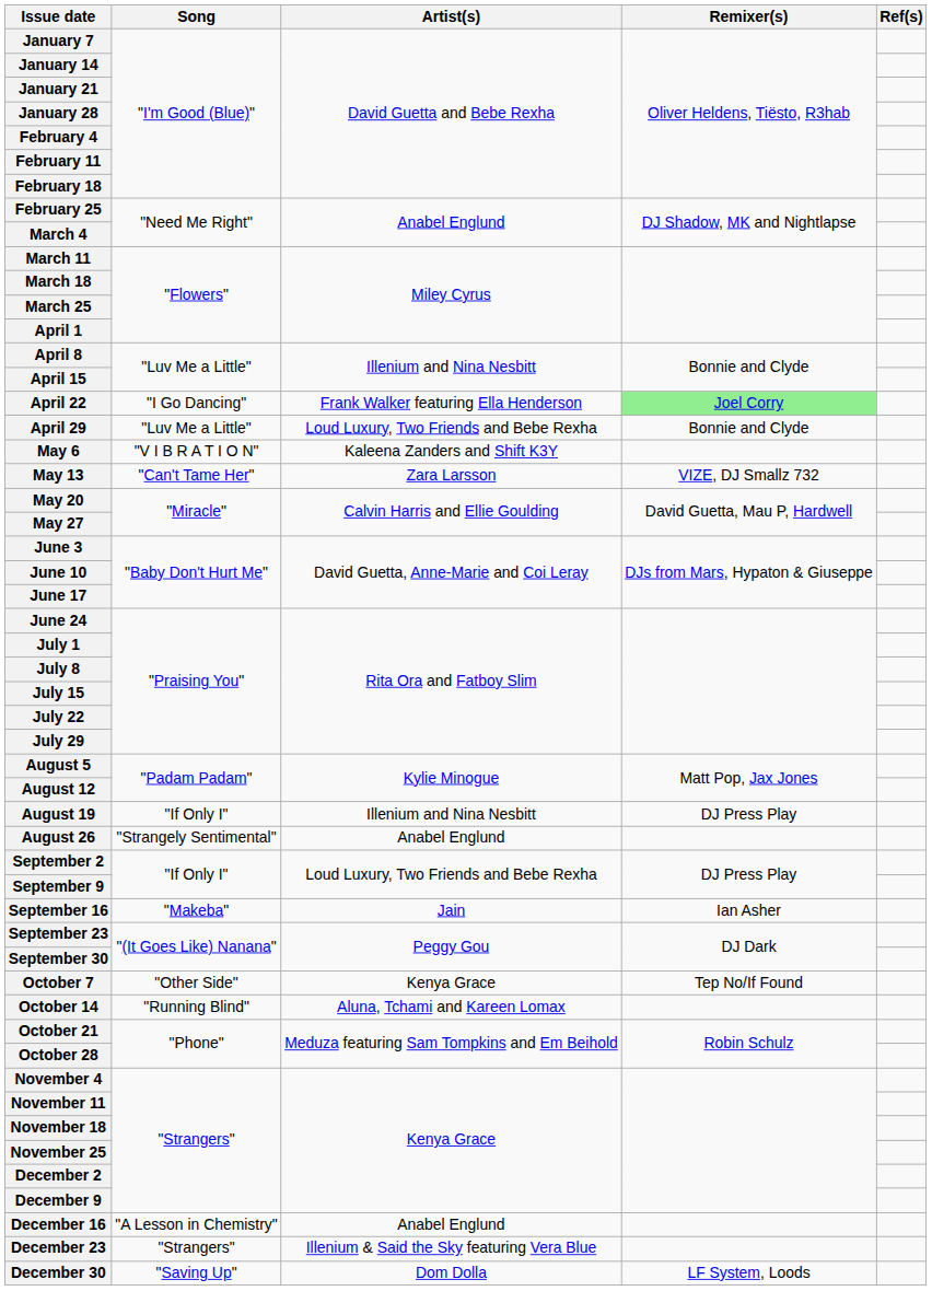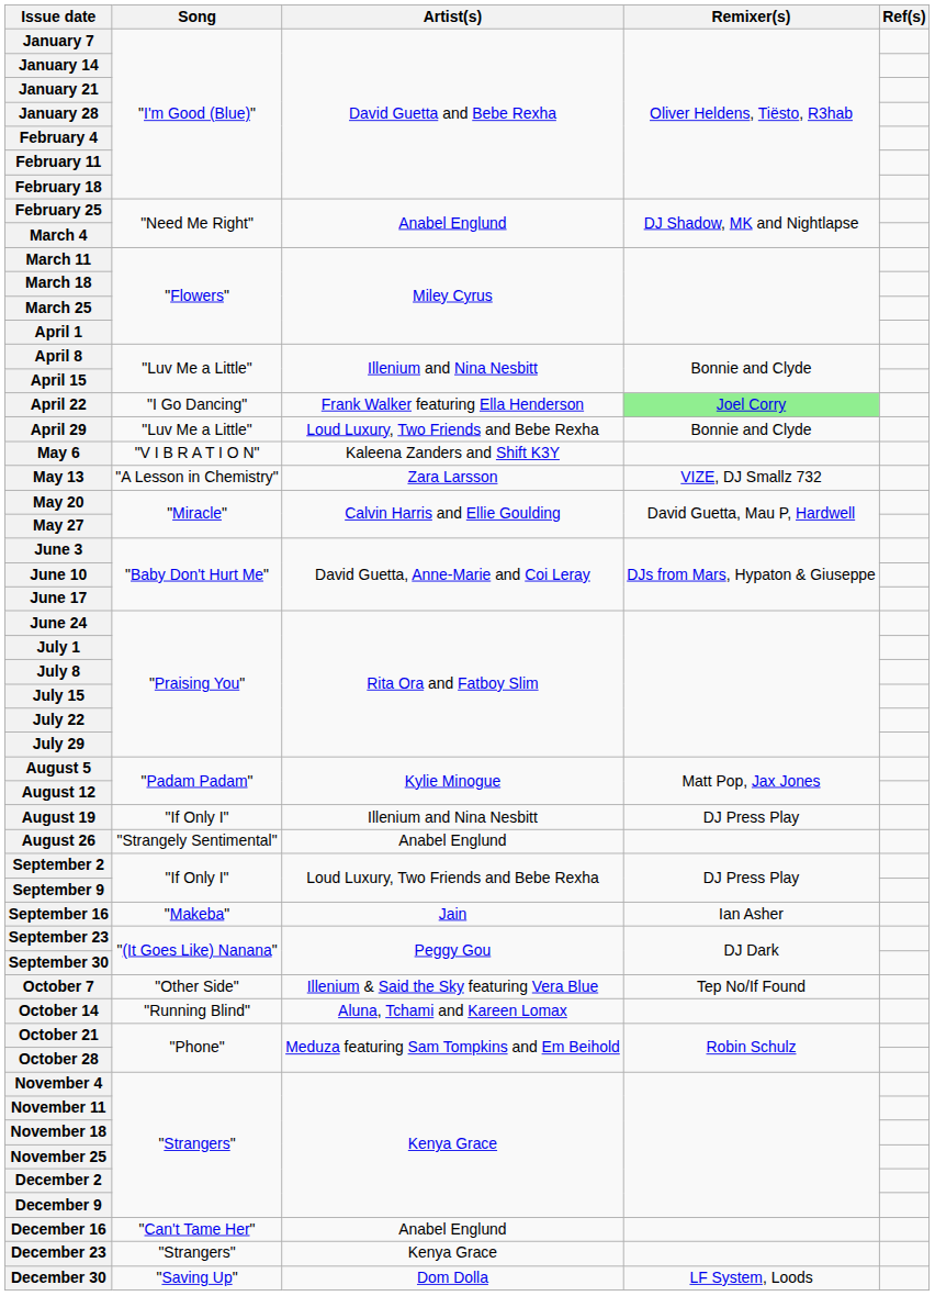 <table class="wikitable plainrowheaders" style="text-align: center;">
 <tr>
 <th>Issue date</th>
 <th>Song</th>
 <th>Artist(s)</th>
 <th>Remixer(s)</th>
 <th>Ref(s)</th>
 </tr>
 <tr>
 <th scope="row">January 7</th>
 <td rowspan=7>"<a href='#'>I'm Good (Blue)</a>"</td>
 <td rowspan=7><a href='#'>David Guetta</a> and <a href='#'>Bebe Rexha</a></td>
 <td rowspan=7><a href='#'>Oliver Heldens</a>, <a href='#'>Tiësto</a>, <a href='#'>R3hab</a></td>
 <td></td>
 </tr>
 <tr>
 <th scope="row">January 14</th>
 <td></td>
 </tr>
 <tr>
 <th scope="row">January 21</th>
 <td></td>
 </tr>
 <tr>
 <th scope="row">January 28</th>
 <td></td>
 </tr>
 <tr>
 <th scope="row">February 4</th>
 <td></td>
 </tr>
 <tr>
 <th scope="row">February 11</th>
 <td></td>
 </tr>
 <tr>
 <th scope="row">February 18</th>
 <td></td>
 </tr>
 <tr>
 <th scope="row">February 25</th>
 <td rowspan=2>"Need Me Right"</td>
 <td rowspan=2><a href='#'>Anabel Englund</a></td>
 <td rowspan=2><a href='#'>DJ Shadow</a>, <a href='#'>MK</a> and Nightlapse</td>
 <td></td>
 </tr>
 <tr>
 <th scope="row">March 4</th>
 <td></td>
 </tr>
 <tr>
 <th scope="row">March 11</th>
 <td rowspan=4>"<a href='#'>Flowers</a>"</td>
 <td rowspan=4><a href='#'>Miley Cyrus</a></td>
 <td rowspan=4></td>
 <td></td>
 </tr>
 <tr>
 <th scope="row">March 18</th>
 <td></td>
 </tr>
 <tr>
 <th scope="row">March 25</th>
 <td></td>
 </tr>
 <tr>
 <th scope="row">April 1</th>
 <td></td>
 </tr>
 <tr>
 <th scope="row">April 8</th>
 <td rowspan=2>"Luv Me a Little"</td>
 <td rowspan=2><a href='#'>Illenium</a> and <a href='#'>Nina Nesbitt</a></td>
 <td rowspan=2>Bonnie and Clyde</td>
 <td></td>
 </tr>
 <tr>
 <th scope="row">April 15</th>
 <td></td>
 </tr>
 <tr>
 <th scope="row">April 22</th>
 <td>"I Go Dancing"</td>
 <td><a href='#'>Frank Walker</a> featuring <a href='#'>Ella Henderson</a></td>
 <td style="background: lightgreen;"><a href='#'>Joel Corry</a></td>
 <td></td>
 </tr>
 <tr>
 <th scope="row">April 29</th>
 <td>"Luv Me a Little"</td>
 <td><a href='#'>Loud Luxury</a>, <a href='#'>Two Friends</a> and Bebe Rexha</td>
 <td>Bonnie and Clyde</td>
 <td></td>
 </tr>
 <tr>
 <th scope="row">May 6</th>
 <td>"V I B R A T I O N"</td>
 <td>Kaleena Zanders and <a href='#'>Shift K3Y</a></td>
 <td></td>
 <td></td>
 </tr>
 <tr>
 <th scope="row">May 13</th>
-<td>"<a href='#'>Can't Tame Her</a>"</td>
+<td>"A Lesson in Chemistry"</td>
 <td><a href='#'>Zara Larsson</a></td>
 <td><a href='#'>VIZE</a>, DJ Smallz 732</td>
 <td></td>
 </tr>
 <tr>
 <th scope="row">May 20</th>
 <td rowspan=2>"<a href='#'>Miracle</a>"</td>
 <td rowspan=2><a href='#'>Calvin Harris</a> and <a href='#'>Ellie Goulding</a></td>
 <td rowspan=2>David Guetta, Mau P, <a href='#'>Hardwell</a></td>
 <td></td>
 </tr>
 <tr>
 <th scope="row">May 27</th>
 <td></td>
 </tr>
 <tr>
 <th scope="row">June 3</th>
 <td rowspan=3>"<a href='#'>Baby Don't Hurt Me</a>"</td>
 <td rowspan=3>David Guetta, <a href='#'>Anne-Marie</a> and <a href='#'>Coi Leray</a></td>
 <td rowspan=3><a href='#'>DJs from Mars</a>, Hypaton & Giuseppe</td>
 <td></td>
 </tr>
 <tr>
 <th scope="row">June 10</th>
 <td></td>
 </tr>
 <tr>
 <th scope="row">June 17</th>
 <td></td>
 </tr>
 <tr>
 <th scope="row">June 24</th>
 <td rowspan=6>"<a href='#'>Praising You</a>"</td>
 <td rowspan=6><a href='#'>Rita Ora</a> and <a href='#'>Fatboy Slim</a></td>
 <td rowspan=6></td>
 <td></td>
 </tr>
 <tr>
 <th scope="row">July 1</th>
 <td></td>
 </tr>
 <tr>
 <th scope="row">July 8</th>
 <td></td>
 </tr>
 <tr>
 <th scope="row">July 15</th>
 <td></td>
 </tr>
 <tr>
 <th scope="row">July 22</th>
 <td></td>
 </tr>
 <tr>
 <th scope="row">July 29</th>
 <td></td>
 </tr>
 <tr>
 <th scope="row">August 5</th>
 <td rowspan=2>"<a href='#'>Padam Padam</a>"</td>
 <td rowspan=2><a href='#'>Kylie Minogue</a></td>
 <td rowspan=2>Matt Pop, <a href='#'>Jax Jones</a></td>
 <td></td>
 </tr>
 <tr>
 <th scope="row">August 12</th>
 <td></td>
 </tr>
 <tr>
 <th scope="row">August 19</th>
 <td>"If Only I"</td>
 <td>Illenium and Nina Nesbitt</td>
 <td>DJ Press Play</td>
 <td></td>
 </tr>
 <tr>
 <th scope="row">August 26</th>
 <td>"Strangely Sentimental"</td>
 <td>Anabel Englund</td>
 <td></td>
 <td></td>
 </tr>
 <tr>
 <th scope="row">September 2</th>
 <td rowspan=2>"If Only I"</td>
 <td rowspan=2>Loud Luxury, Two Friends and Bebe Rexha</td>
 <td rowspan=2>DJ Press Play</td>
 <td></td>
 </tr>
 <tr>
 <th scope="row">September 9</th>
 <td></td>
 </tr>
 <tr>
 <th scope="row">September 16</th>
 <td>"<a href='#'>Makeba</a>"</td>
 <td><a href='#'>Jain</a></td>
 <td>Ian Asher</td>
 <td></td>
 </tr>
 <tr>
 <th scope="row">September 23</th>
 <td rowspan=2>"<a href='#'>(It Goes Like) Nanana</a>"</td>
 <td rowspan=2><a href='#'>Peggy Gou</a></td>
 <td rowspan=2>DJ Dark</td>
 <td></td>
 </tr>
 <tr>
 <th scope="row">September 30</th>
 <td></td>
 </tr>
 <tr>
 <th scope="row">October 7</th>
 <td>"Other Side"</td>
-<td>Kenya Grace</td>
+<td><a href='#'>Illenium</a> & <a href='#'>Said the Sky</a> featuring <a href='#'>Vera Blue</a></td>
 <td>Tep No/If Found</td>
 <td></td>
 </tr>
 <tr>
 <th scope="row">October 14</th>
 <td>"Running Blind"</td>
 <td><a href='#'>Aluna</a>, <a href='#'>Tchami</a> and <a href='#'>Kareen Lomax</a></td>
 <td></td>
 <td></td>
 </tr>
 <tr>
 <th scope="row">October 21</th>
 <td rowspan=2>"Phone"</td>
 <td rowspan=2><a href='#'>Meduza</a> featuring <a href='#'>Sam Tompkins</a> and <a href='#'>Em Beihold</a></td>
 <td rowspan=2><a href='#'>Robin Schulz</a></td>
 <td></td>
 </tr>
 <tr>
 <th scope="row">October 28</th>
 <td></td>
 </tr>
 <tr>
 <th scope="row">November 4</th>
 <td rowspan=6>"<a href='#'>Strangers</a>"</td>
 <td rowspan=6><a href='#'>Kenya Grace</a></td>
 <td rowspan=6></td>
 <td></td>
 </tr>
 <tr>
 <th scope="row">November 11</th>
 <td></td>
 </tr>
 <tr>
 <th scope="row">November 18</th>
 <td></td>
 </tr>
 <tr>
 <th scope="row">November 25</th>
 <td></td>
 </tr>
 <tr>
 <th scope="row">December 2</th>
 <td></td>
 </tr>
 <tr>
 <th scope="row">December 9</th>
 <td></td>
 </tr>
 <tr>
 <th scope="row">December 16</th>
-<td>"A Lesson in Chemistry"</td>
+<td>"<a href='#'>Can't Tame Her</a>"</td>
 <td>Anabel Englund</td>
 <td></td>
 <td></td>
 </tr>
 <tr>
 <th scope="row">December 23</th>
 <td>"Strangers"</td>
-<td><a href='#'>Illenium</a> & <a href='#'>Said the Sky</a> featuring <a href='#'>Vera Blue</a></td>
+<td>Kenya Grace</td>
 <td></td>
 <td></td>
 </tr>
 <tr>
 <th scope="row">December 30</th>
 <td>"<a href='#'>Saving Up</a>"</td>
 <td><a href='#'>Dom Dolla</a></td>
 <td><a href='#'>LF System</a>, Loods</td>
 <td></td>
 </tr>
 </table>
